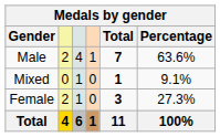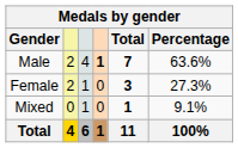 <table class=wikitable style=font-size:85%;float:right;text-align:center>
 <tr>
 <th colspan=6>Medals by gender</th>
 </tr>
 <tr>
 <th>Gender</th>
 <td bgcolor=F7F6A8></td>
 <td bgcolor=DCE5E5></td>
 <td bgcolor=FFDAB9></td>
 <th>Total</th>
 <th>Percentage</th>
 </tr>
 <tr>
 <td>Male</td>
 <td bgcolor=F7F6A8>2</td>
 <td bgcolor=DCE5E5>4</td>
-<td bgcolor=FFDAB9>1</td>
+<td bgcolor=FFDAB9><strong>1</strong></td>
 <td><strong>7</strong></td>
 <td>63.6%</td>
+</tr>
+<tr>
+<td>Female</td>
+<td bgcolor=F7F6A8>2</td>
+<td bgcolor=DCE5E5>1</td>
+<td bgcolor=FFDAB9>0</td>
+<td><strong>3</strong></td>
+<td>27.3%</td>
 </tr>
 <tr>
 <td>Mixed</td>
 <td bgcolor=F7F6A8>0</td>
 <td bgcolor=DCE5E5>1</td>
 <td bgcolor=FFDAB9>0</td>
 <td><strong>1</strong></td>
 <td>9.1%</td>
 </tr>
 <tr>
-<td>Female</td>
-<td bgcolor=F7F6A8>2</td>
-<td bgcolor=DCE5E5>1</td>
-<td bgcolor=FFDAB9>0</td>
-<td><strong>3</strong></td>
-<td>27.3%</td>
-</tr>
-<tr>
 <th>Total</th>
 <th style=background:gold>4</th>
 <th style=background:silver>6</th>
 <th style=background:#c96>1</th>
 <th>11</th>
 <th>100%</th>
 </tr>
 </table>
